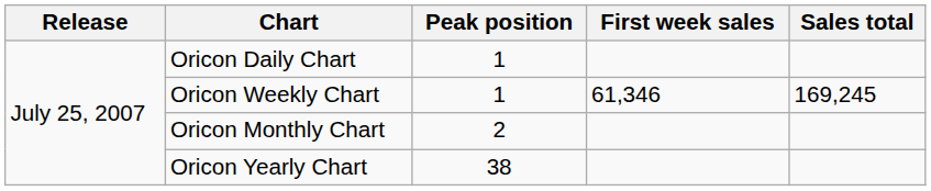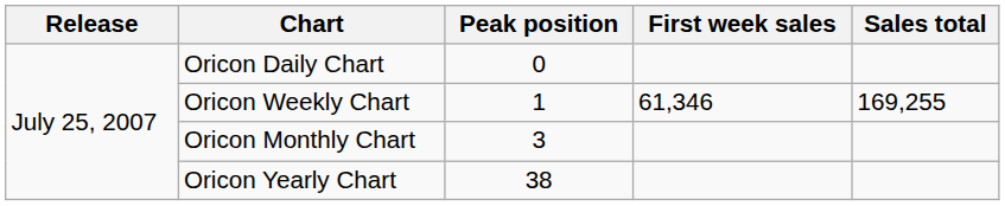 <table class="wikitable" width="650px">
 <tr>
 <th>Release</th>
 <th>Chart</th>
 <th>Peak position</th>
 <th>First week sales</th>
 <th>Sales total</th>
 </tr>
 <tr>
 <td rowspan="4">July 25, 2007</td>
 <td>Oricon Daily Chart</td>
-<td align="center">1</td>
+<td align="center">0</td>
 <td></td>
 <td></td>
 </tr>
 <tr>
 <td>Oricon Weekly Chart</td>
 <td align="center">1</td>
 <td>61,346</td>
-<td>169,245</td>
+<td>169,255</td>
 </tr>
 <tr>
 <td>Oricon Monthly Chart</td>
-<td align="center">2</td>
+<td align="center">3</td>
 <td></td>
 <td></td>
 </tr>
 <tr>
 <td>Oricon Yearly Chart</td>
 <td align="center">38</td>
 <td></td>
 <td></td>
 </tr>
 </table>
